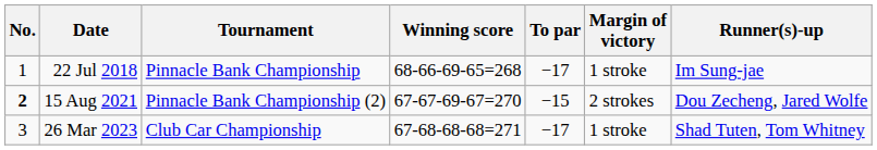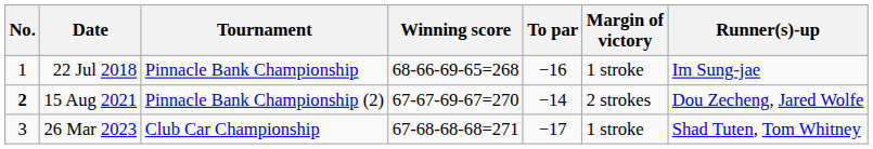 <table class="wikitable" style="font-size:95%;">
 <tr>
 <th>No.</th>
 <th>Date</th>
 <th>Tournament</th>
 <th>Winning score</th>
 <th>To par</th>
 <th>Margin of<br>victory</th>
 <th>Runner(s)-up</th>
 </tr>
 <tr>
 <td align=center>1</td>
 <td align=right>22 Jul <a href='#'>2018</a></td>
 <td><a href='#'>Pinnacle Bank Championship</a></td>
 <td>68-66-69-65=268</td>
-<td align=center>−17</td>
+<td align=center>−16</td>
 <td>1 stroke</td>
 <td> <a href='#'>Im Sung-jae</a></td>
 </tr>
 <tr>
 <td align=center><strong>2</strong></td>
 <td align=right>15 Aug <a href='#'>2021</a></td>
 <td><a href='#'>Pinnacle Bank Championship</a> (2)</td>
 <td>67-67-69-67=270</td>
-<td align=center>−15</td>
+<td align=center>−14</td>
 <td>2 strokes</td>
 <td> <a href='#'>Dou Zecheng</a>,  <a href='#'>Jared Wolfe</a></td>
 </tr>
 <tr>
 <td align=center>3</td>
 <td align=right>26 Mar <a href='#'>2023</a></td>
 <td><a href='#'>Club Car Championship</a></td>
 <td>67-68-68-68=271</td>
 <td align=center>−17</td>
 <td>1 stroke</td>
 <td> <a href='#'>Shad Tuten</a>,  <a href='#'>Tom Whitney</a></td>
 </tr>
 </table>
